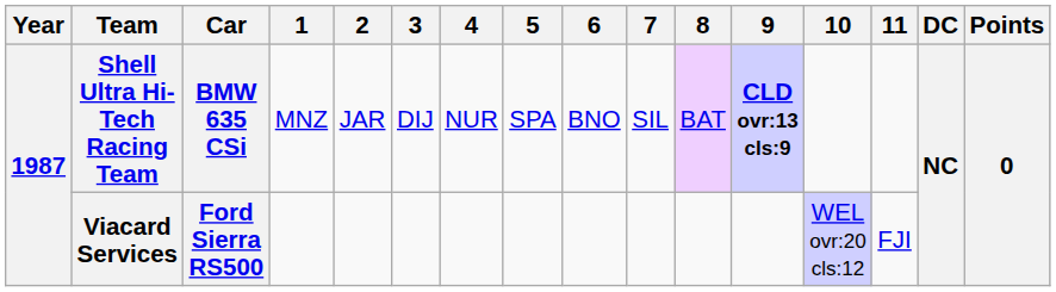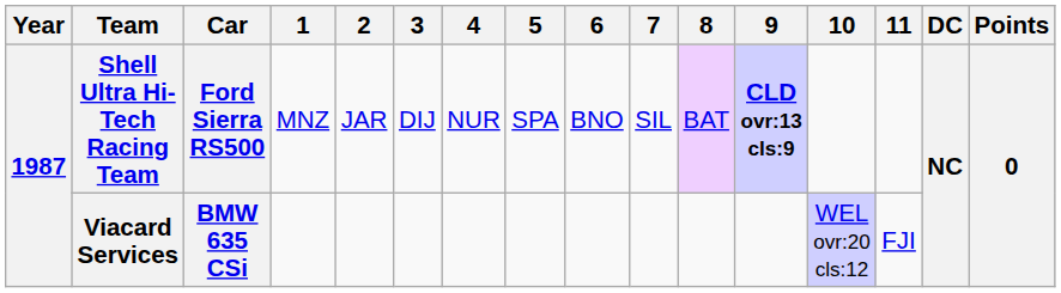 <table class="wikitable" style="text-align:center; font-size:95%">
 <tr>
 <th>Year</th>
 <th>Team</th>
 <th>Car</th>
 <th>1</th>
 <th>2</th>
 <th>3</th>
 <th>4</th>
 <th>5</th>
 <th>6</th>
 <th>7</th>
 <th>8</th>
 <th>9</th>
 <th>10</th>
 <th>11</th>
 <th>DC</th>
 <th>Points</th>
 </tr>
 <tr>
 <th rowspan=2><a href='#'>1987</a></th>
 <th> <a href='#'>Shell Ultra Hi-Tech Racing Team</a></th>
-<th><a href='#'>BMW 635 CSi</a></th>
+<th><a href='#'>Ford Sierra RS500</a></th>
 <td><a href='#'>MNZ</a></td>
 <td><a href='#'>JAR</a></td>
 <td><a href='#'>DIJ</a></td>
 <td><a href='#'>NUR</a></td>
 <td><a href='#'>SPA</a></td>
 <td><a href='#'>BNO</a></td>
 <td><a href='#'>SIL</a></td>
 <td style="background:#efcfff;"><a href='#'>BAT</a><br></td>
 <td style="background:#cfcfff;"><strong><a href='#'>CLD</a><br><small>ovr:13<br>cls:9</small></strong></td>
 <td></td>
 <td></td>
 <th rowspan=2>NC</th>
 <th rowspan=2>0</th>
 </tr>
 <tr>
 <th> Viacard Services</th>
-<th><a href='#'>Ford Sierra RS500</a></th>
+<th><a href='#'>BMW 635 CSi</a></th>
 <td></td>
 <td></td>
 <td></td>
 <td></td>
 <td></td>
 <td></td>
 <td></td>
 <td></td>
 <td></td>
 <td style="background:#cfcfff;"><a href='#'>WEL</a><br><small>ovr:20<br>cls:12</small></td>
 <td><a href='#'>FJI</a></td>
 </tr>
 </table>
